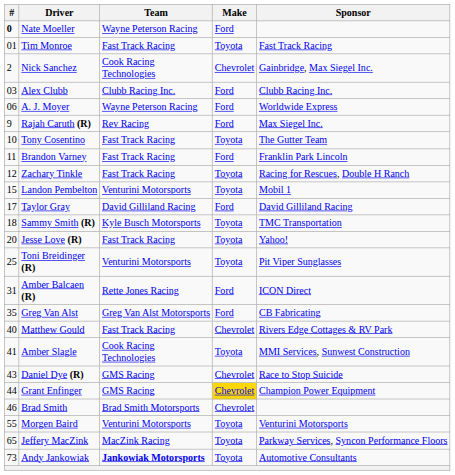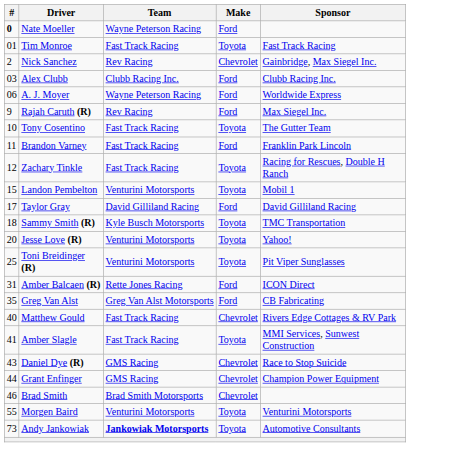 <table class="wikitable" style="font-size:95%">
 <tr>
 <th>#</th>
 <th>Driver</th>
 <th>Team</th>
 <th>Make</th>
 <th>Sponsor</th>
 </tr>
 <tr>
 <td><strong>0</strong></td>
 <td><a href='#'>Nate Moeller</a></td>
 <td><a href='#'>Wayne Peterson Racing</a></td>
 <td><a href='#'>Ford</a></td>
 <td></td>
 </tr>
 <tr>
 <td>01</td>
 <td><a href='#'>Tim Monroe</a></td>
 <td><a href='#'>Fast Track Racing</a></td>
 <td><a href='#'>Toyota</a></td>
 <td><a href='#'>Fast Track Racing</a></td>
 </tr>
 <tr>
 <td>2</td>
 <td><a href='#'>Nick Sanchez</a></td>
-<td><a href='#'>Cook Racing Technologies</a></td>
+<td><a href='#'>Rev Racing</a></td>
 <td><a href='#'>Chevrolet</a></td>
 <td><a href='#'>Gainbridge</a>, <a href='#'>Max Siegel Inc.</a></td>
 </tr>
 <tr>
 <td>03</td>
 <td><a href='#'>Alex Clubb</a></td>
 <td><a href='#'>Clubb Racing Inc.</a></td>
 <td><a href='#'>Ford</a></td>
 <td><a href='#'>Clubb Racing Inc.</a></td>
 </tr>
 <tr>
 <td>06</td>
 <td><a href='#'>A. J. Moyer</a></td>
 <td><a href='#'>Wayne Peterson Racing</a></td>
 <td><a href='#'>Ford</a></td>
 <td><a href='#'>Worldwide Express</a></td>
 </tr>
 <tr>
 <td>9</td>
 <td><a href='#'>Rajah Caruth</a> <strong>(R)</strong></td>
 <td><a href='#'>Rev Racing</a></td>
 <td><a href='#'>Ford</a></td>
 <td><a href='#'>Max Siegel Inc.</a></td>
 </tr>
 <tr>
 <td>10</td>
 <td><a href='#'>Tony Cosentino</a></td>
 <td><a href='#'>Fast Track Racing</a></td>
 <td><a href='#'>Toyota</a></td>
 <td><a href='#'>The Gutter Team</a></td>
 </tr>
 <tr>
 <td>11</td>
 <td><a href='#'>Brandon Varney</a></td>
 <td><a href='#'>Fast Track Racing</a></td>
 <td><a href='#'>Ford</a></td>
 <td><a href='#'>Franklin Park Lincoln</a></td>
 </tr>
 <tr>
 <td>12</td>
 <td><a href='#'>Zachary Tinkle</a></td>
 <td><a href='#'>Fast Track Racing</a></td>
 <td><a href='#'>Toyota</a></td>
 <td><a href='#'>Racing for Rescues</a>, <a href='#'>Double H Ranch</a></td>
 </tr>
 <tr>
 <td>15</td>
 <td nowrap><a href='#'>Landon Pembelton</a></td>
 <td><a href='#'>Venturini Motorsports</a></td>
 <td><a href='#'>Toyota</a></td>
 <td><a href='#'>Mobil 1</a></td>
 </tr>
 <tr>
 <td>17</td>
 <td><a href='#'>Taylor Gray</a></td>
 <td><a href='#'>David Gilliland Racing</a></td>
 <td><a href='#'>Ford</a></td>
 <td><a href='#'>David Gilliland Racing</a></td>
 </tr>
 <tr>
 <td>18</td>
 <td><a href='#'>Sammy Smith</a> <strong>(R)</strong></td>
 <td><a href='#'>Kyle Busch Motorsports</a></td>
 <td><a href='#'>Toyota</a></td>
 <td><a href='#'>TMC Transportation</a></td>
 </tr>
 <tr>
 <td>20</td>
 <td><a href='#'>Jesse Love</a> <strong>(R)</strong></td>
-<td><a href='#'>Fast Track Racing</a></td>
+<td><a href='#'>Venturini Motorsports</a></td>
 <td><a href='#'>Toyota</a></td>
 <td><a href='#'>Yahoo!</a></td>
 </tr>
 <tr>
 <td>25</td>
 <td><a href='#'>Toni Breidinger</a> <strong>(R)</strong></td>
 <td><a href='#'>Venturini Motorsports</a></td>
 <td><a href='#'>Toyota</a></td>
 <td><a href='#'>Pit Viper Sunglasses</a></td>
 </tr>
 <tr>
 <td>31</td>
 <td><a href='#'>Amber Balcaen</a> <strong>(R)</strong></td>
 <td><a href='#'>Rette Jones Racing</a></td>
 <td><a href='#'>Ford</a></td>
 <td><a href='#'>ICON Direct</a></td>
 </tr>
 <tr>
 <td>35</td>
 <td><a href='#'>Greg Van Alst</a></td>
 <td nowrap><a href='#'>Greg Van Alst Motorsports</a></td>
 <td><a href='#'>Ford</a></td>
 <td><a href='#'>CB Fabricating</a></td>
 </tr>
 <tr>
 <td>40</td>
 <td><a href='#'>Matthew Gould</a></td>
 <td><a href='#'>Fast Track Racing</a></td>
 <td><a href='#'>Chevrolet</a></td>
 <td><a href='#'>Rivers Edge Cottages & RV Park</a></td>
 </tr>
 <tr>
 <td>41</td>
 <td><a href='#'>Amber Slagle</a></td>
-<td><a href='#'>Cook Racing Technologies</a></td>
+<td><a href='#'>Fast Track Racing</a></td>
 <td><a href='#'>Toyota</a></td>
 <td><a href='#'>MMI Services</a>, <a href='#'>Sunwest Construction</a></td>
 </tr>
 <tr>
 <td>43</td>
 <td><a href='#'>Daniel Dye</a> <strong>(R)</strong></td>
 <td><a href='#'>GMS Racing</a></td>
 <td><a href='#'>Chevrolet</a></td>
 <td><a href='#'>Race to Stop Suicide</a></td>
 </tr>
 <tr>
 <td>44</td>
 <td><a href='#'>Grant Enfinger</a></td>
 <td><a href='#'>GMS Racing</a></td>
-<td style="background: gold;"><a href='#'>Chevrolet</a></td>
+<td><a href='#'>Chevrolet</a></td>
 <td><a href='#'>Champion Power Equipment</a></td>
 </tr>
 <tr>
 <td>46</td>
 <td><a href='#'>Brad Smith</a></td>
 <td><a href='#'>Brad Smith Motorsports</a></td>
 <td><a href='#'>Chevrolet</a></td>
 <td></td>
 </tr>
 <tr>
 <td>55</td>
 <td><a href='#'>Morgen Baird</a></td>
 <td><a href='#'>Venturini Motorsports</a></td>
 <td><a href='#'>Toyota</a></td>
 <td><a href='#'>Venturini Motorsports</a></td>
 </tr>
 <tr>
-<td>65</td>
-<td><a href='#'>Jeffery MacZink</a></td>
-<td><a href='#'>MacZink Racing</a></td>
-<td><a href='#'>Toyota</a></td>
-<td nowrap><a href='#'>Parkway Services</a>, <a href='#'>Syncon Performance Floors</a></td>
-</tr>
-<tr>
 <td>73</td>
 <td><a href='#'>Andy Jankowiak</a></td>
 <td><strong><a href='#'>Jankowiak Motorsports</a></strong></td>
 <td><a href='#'>Toyota</a></td>
 <td><a href='#'>Automotive Consultants</a></td>
 </tr>
 <tr>
 <th colspan="5"></th>
 </tr>
 </table>
